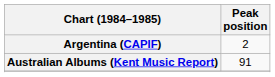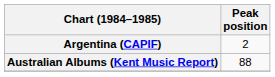 <table class="wikitable sortable plainrowheaders" style="text-align:center">
 <tr>
 <th scope="col">Chart (1984–1985)</th>
 <th scope="col">Peak<br>position</th>
 </tr>
 <tr>
 <th scope="row">Argentina (<a href='#'>CAPIF</a>)</th>
 <td>2</td>
 </tr>
 <tr>
 <th scope="row">Australian Albums (<a href='#'>Kent Music Report</a>)</th>
-<td>91</td>
+<td>88</td>
 </tr>
 <tr>
 </tr>
 <tr>
 </tr>
 <tr>
 </tr>
 </table>
